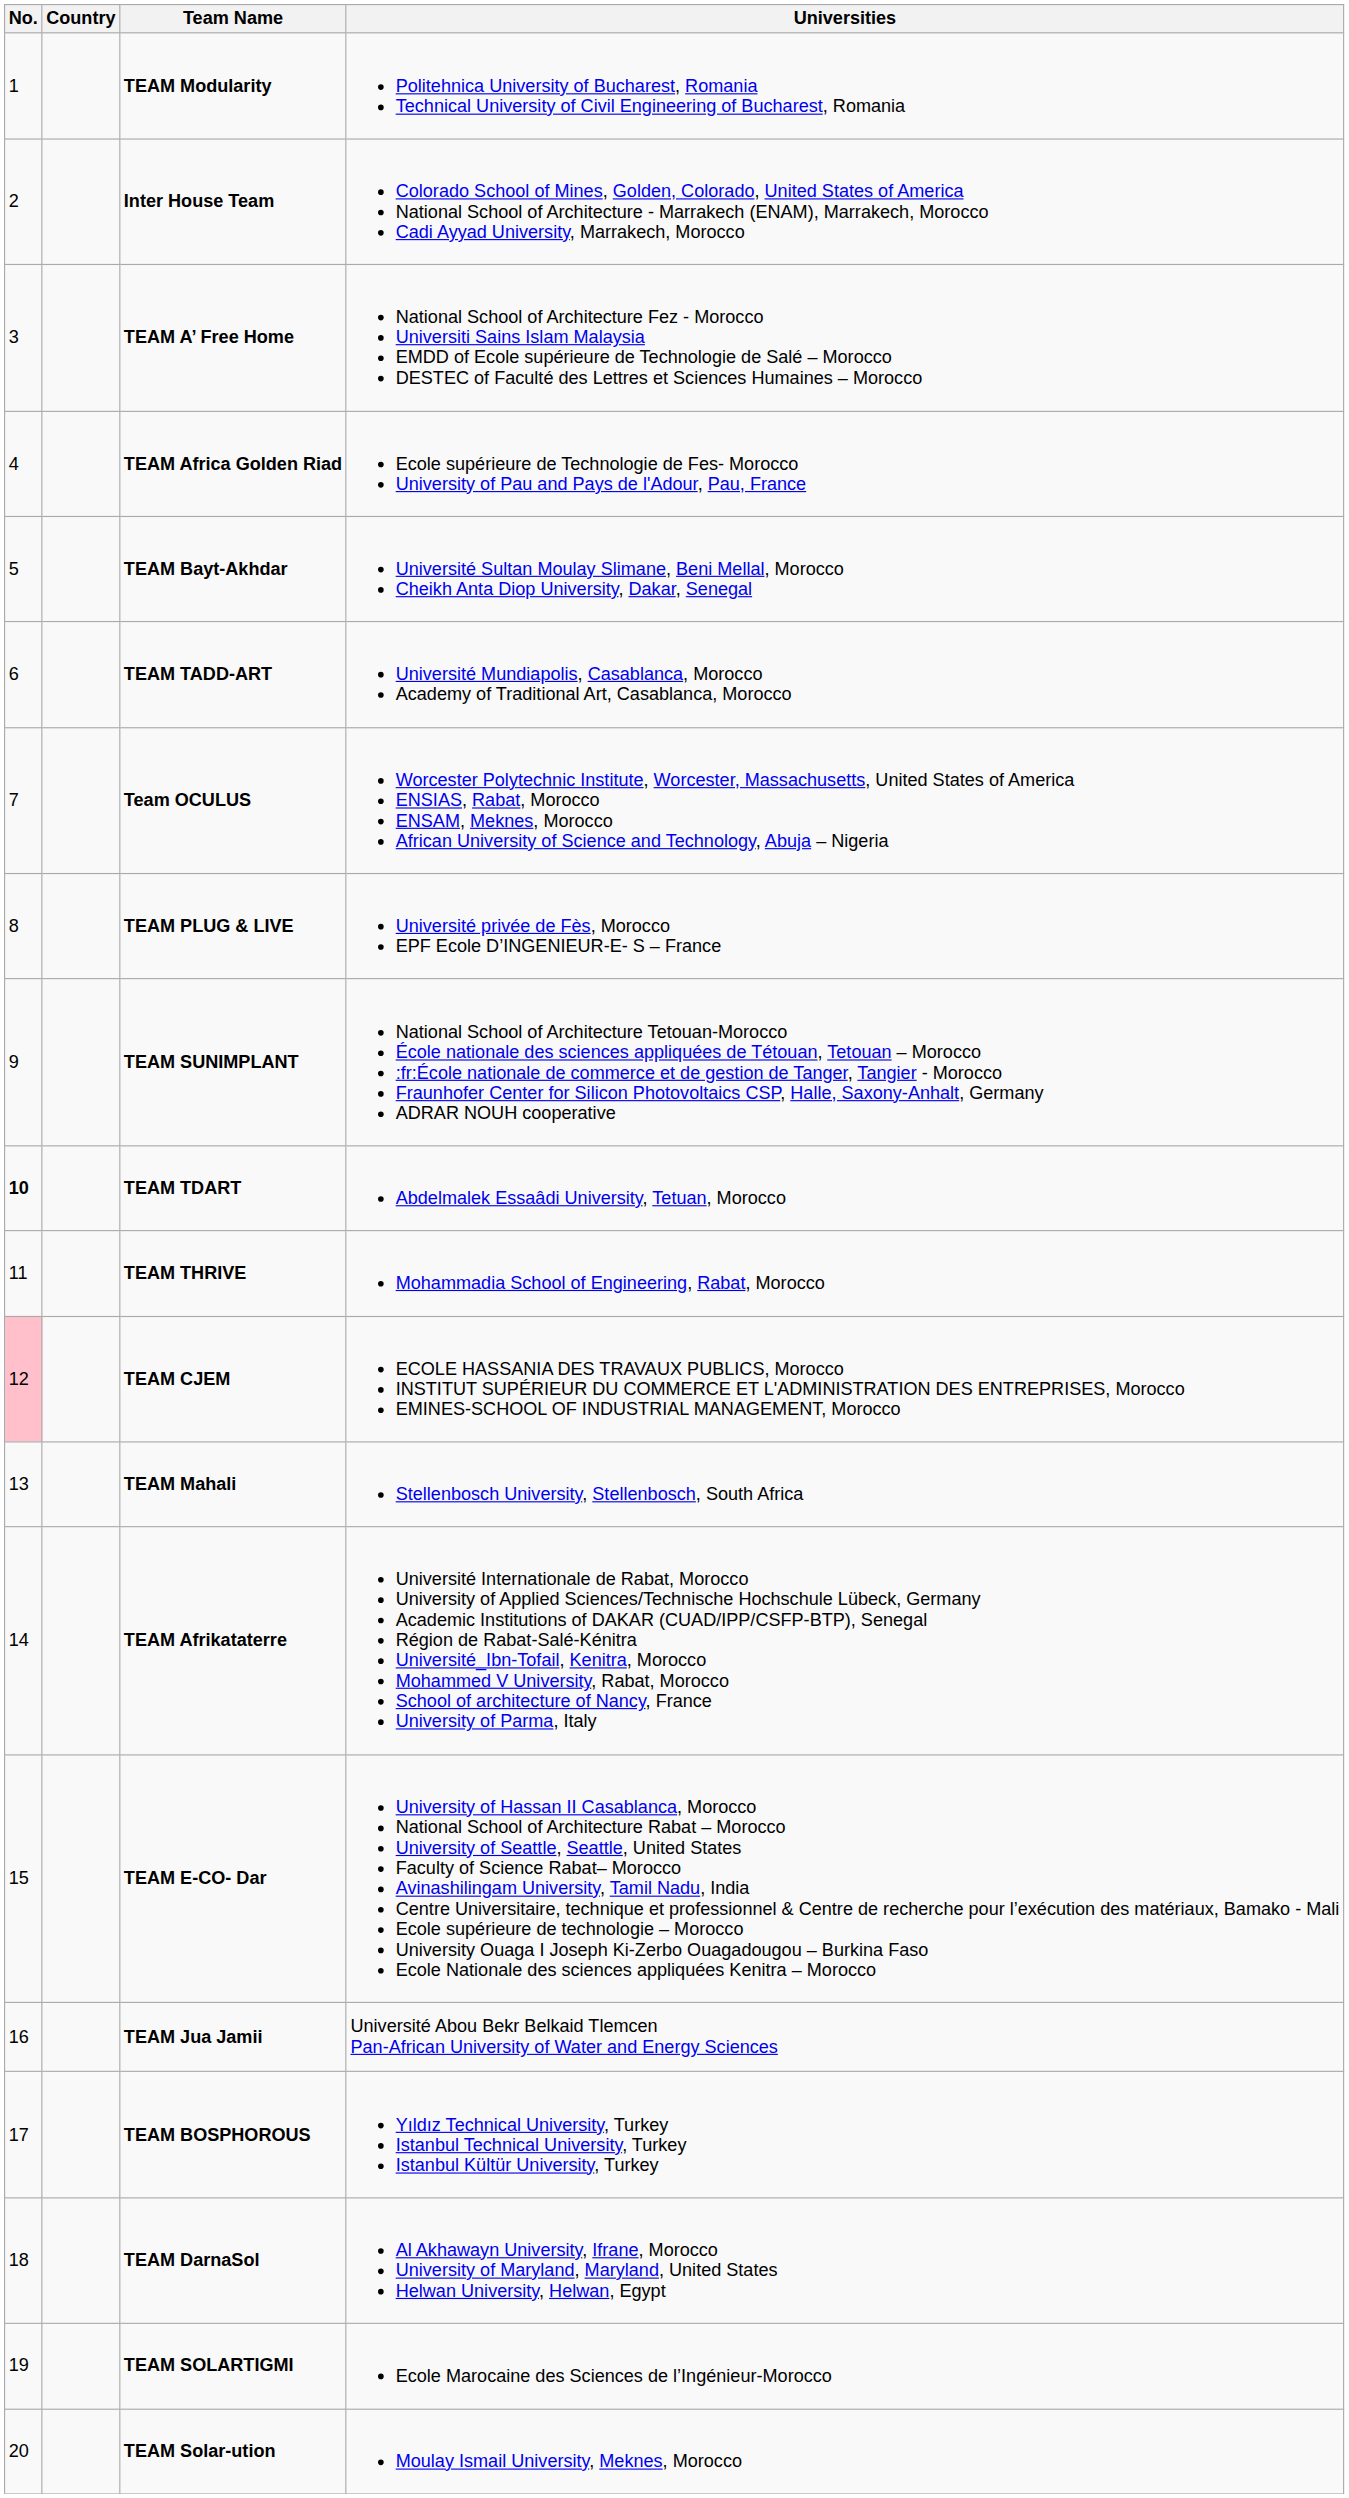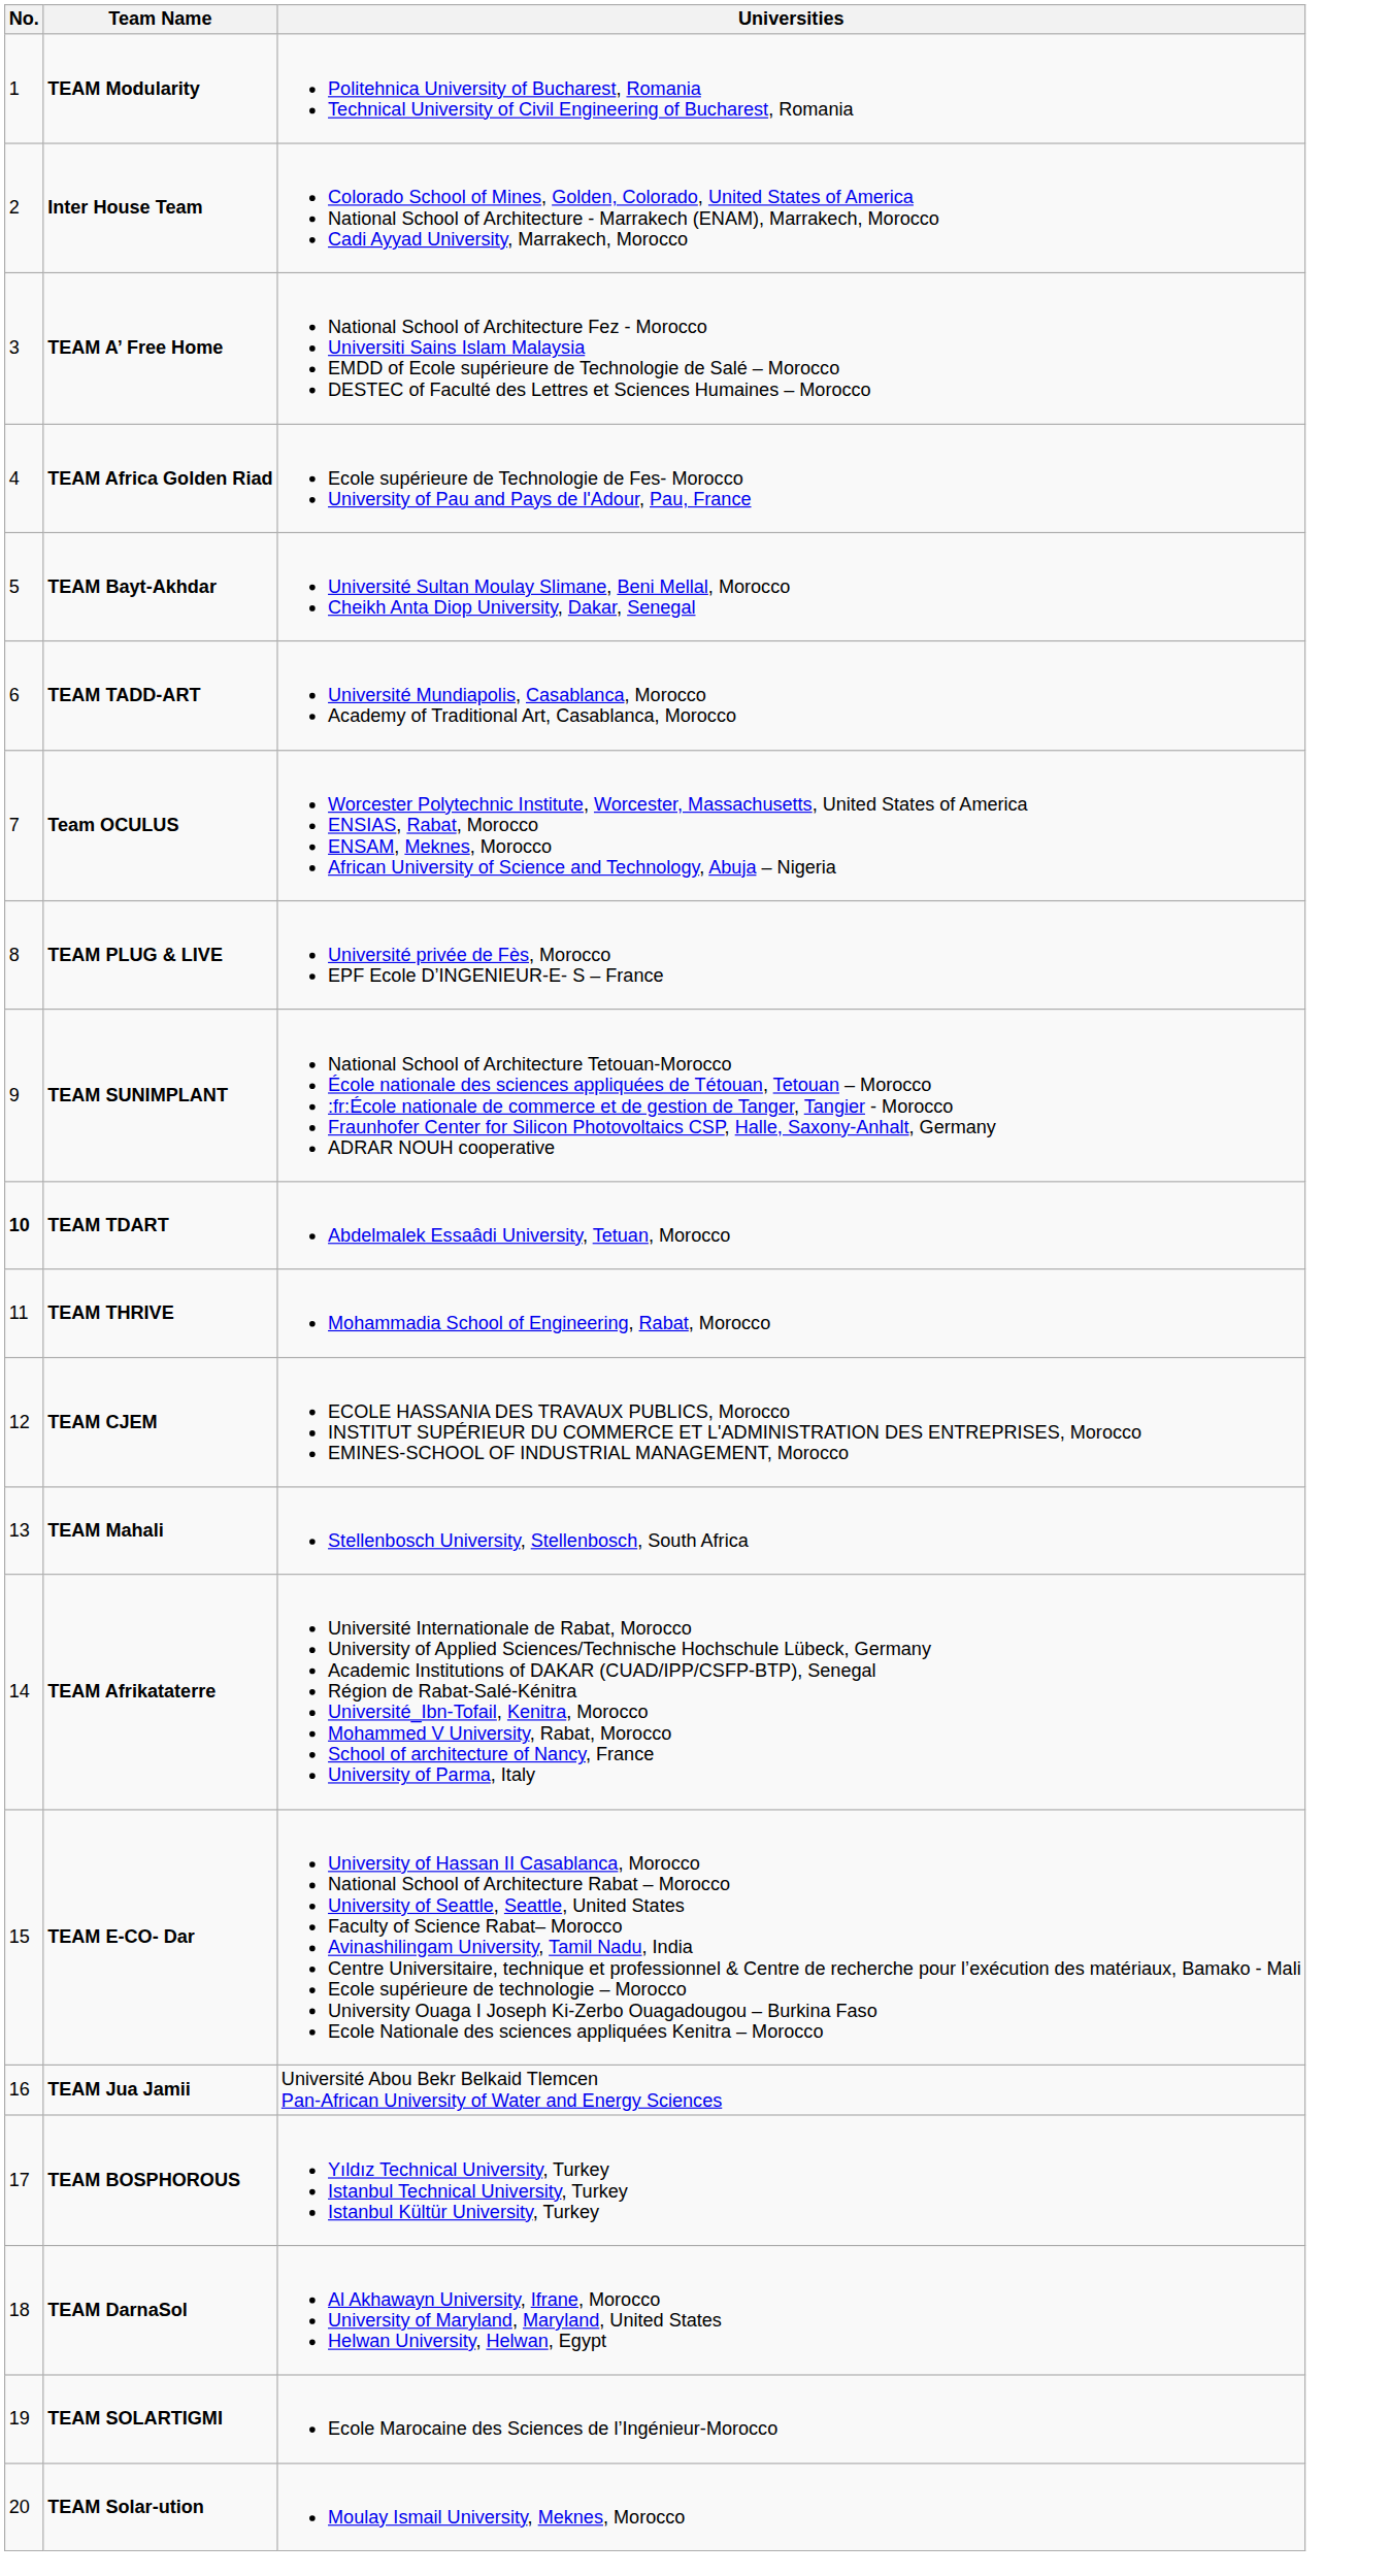 <table class="wikitable sortable">
 <tr>
 <th>No.</th>
-<th>Country</th>
 <th>Team Name</th>
 <th>Universities</th>
 </tr>
 <tr>
 <td>1</td>
-<td></td>
 <td><strong>TEAM Modularity</strong> </td>
 <td><br><ul><li><a href='#'>Politehnica University of Bucharest</a>, <a href='#'>Romania</a></li><li><a href='#'>Technical University of Civil Engineering of Bucharest</a>, Romania</li></ul></td>
 </tr>
 <tr>
 <td>2</td>
-<td><br></td>
 <td><strong>Inter House Team</strong> </td>
 <td><br><ul><li><a href='#'>Colorado School of Mines</a>, <a href='#'>Golden, Colorado</a>, <a href='#'>United States of America</a></li><li>National School of Architecture - Marrakech (ENAM), Marrakech, Morocco</li><li><a href='#'>Cadi Ayyad University</a>, Marrakech, Morocco</li></ul></td>
 </tr>
 <tr>
 <td>3</td>
-<td><br></td>
 <td><strong>TEAM A’ Free Home</strong></td>
 <td><br><ul><li>National School of Architecture Fez - Morocco</li><li><a href='#'>Universiti Sains Islam Malaysia</a></li><li>EMDD of Ecole supérieure de Technologie de Salé – Morocco</li><li>DESTEC of Faculté des Lettres et Sciences Humaines – Morocco</li></ul></td>
 </tr>
 <tr>
 <td>4</td>
-<td><br></td>
 <td><strong>TEAM Africa Golden Riad</strong></td>
 <td><br><ul><li>Ecole supérieure de Technologie de Fes- Morocco</li><li><a href='#'>University of Pau and Pays de l'Adour</a>, <a href='#'>Pau, France</a></li></ul></td>
 </tr>
 <tr>
 <td>5</td>
-<td><br></td>
 <td><strong>TEAM Bayt-Akhdar</strong> </td>
 <td><br><ul><li><a href='#'>Université Sultan Moulay Slimane</a>, <a href='#'>Beni Mellal</a>, Morocco</li><li><a href='#'>Cheikh Anta Diop University</a>, <a href='#'>Dakar</a>, <a href='#'>Senegal</a></li></ul></td>
 </tr>
 <tr>
 <td>6</td>
-<td></td>
 <td><strong>TEAM TADD-ART</strong></td>
 <td><br><ul><li><a href='#'>Université Mundiapolis</a>, <a href='#'>Casablanca</a>, Morocco</li><li>Academy of Traditional Art, Casablanca, Morocco</li></ul></td>
 </tr>
 <tr>
 <td>7</td>
-<td><br><br></td>
 <td><strong>Team OCULUS</strong></td>
 <td><br><ul><li><a href='#'>Worcester Polytechnic Institute</a>, <a href='#'>Worcester, Massachusetts</a>, United States of America</li><li><a href='#'>ENSIAS</a>, <a href='#'>Rabat</a>,  Morocco</li><li><a href='#'>ENSAM</a>, <a href='#'>Meknes</a>, Morocco</li><li><a href='#'>African University of Science and Technology</a>, <a href='#'>Abuja</a> – Nigeria</li></ul></td>
 </tr>
 <tr>
 <td>8</td>
-<td><br></td>
 <td><strong>TEAM PLUG & LIVE</strong></td>
 <td><br><ul><li><a href='#'>Université privée de Fès</a>, Morocco</li><li>EPF Ecole D’INGENIEUR-E- S – France</li></ul></td>
 </tr>
 <tr>
 <td>9</td>
-<td><br></td>
 <td><strong>TEAM SUNIMPLANT</strong></td>
 <td><br><ul><li>National School of Architecture Tetouan-Morocco</li><li><a href='#'>École nationale des sciences appliquées de Tétouan</a>, <a href='#'>Tetouan</a> – Morocco</li><li><a href='#'>:fr:École nationale de commerce et de gestion de Tanger</a>, <a href='#'>Tangier</a> - Morocco</li><li><a href='#'>Fraunhofer Center for Silicon Photovoltaics CSP</a>, <a href='#'>Halle, Saxony-Anhalt</a>, Germany</li><li>ADRAR NOUH cooperative</li></ul></td>
 </tr>
 <tr>
 <td><strong>10</strong></td>
-<td></td>
 <td><strong>TEAM TDART</strong> </td>
 <td><br><ul><li><a href='#'>Abdelmalek Essaâdi University</a>, <a href='#'>Tetuan</a>, Morocco</li></ul></td>
 </tr>
 <tr>
 <td>11</td>
-<td></td>
 <td><strong>TEAM THRIVE</strong> </td>
 <td><br><ul><li><a href='#'>Mohammadia School of Engineering</a>, <a href='#'>Rabat</a>, Morocco</li></ul></td>
 </tr>
 <tr>
-<td style="background: pink;">12</td>
-<td></td>
+<td>12</td>
 <td><strong>TEAM CJEM</strong></td>
 <td><br><ul><li>ECOLE HASSANIA DES TRAVAUX PUBLICS, Morocco</li><li>INSTITUT SUPÉRIEUR DU COMMERCE ET L'ADMINISTRATION DES ENTREPRISES, Morocco</li><li>EMINES-SCHOOL OF INDUSTRIAL MANAGEMENT, Morocco</li></ul></td>
 </tr>
 <tr>
 <td>13</td>
-<td></td>
 <td><strong>TEAM Mahali</strong> </td>
 <td><br><ul><li><a href='#'>Stellenbosch University</a>, <a href='#'>Stellenbosch</a>, South Africa</li></ul></td>
 </tr>
 <tr>
 <td>14</td>
-<td><br><br><br><br></td>
 <td><strong>TEAM Afrikataterre</strong></td>
 <td><br><ul><li>Université Internationale de Rabat, Morocco</li><li>University of Applied Sciences/Technische Hochschule Lübeck, Germany</li><li>Academic Institutions of DAKAR (CUAD/IPP/CSFP-BTP), Senegal</li><li>Région de Rabat-Salé-Kénitra</li><li><a href='#'>Université_Ibn-Tofail</a>, <a href='#'>Kenitra</a>, Morocco</li><li><a href='#'>Mohammed V University</a>, Rabat, Morocco</li><li><a href='#'>School of architecture of Nancy</a>, France</li><li><a href='#'>University of Parma</a>, Italy</li></ul></td>
 </tr>
 <tr>
 <td>15</td>
-<td><br><br><br><br></td>
 <td><strong>TEAM E-CO- Dar</strong></td>
 <td><br><ul><li><a href='#'>University of Hassan II Casablanca</a>,  Morocco</li><li>National School of Architecture Rabat – Morocco</li><li><a href='#'>University of Seattle</a>, <a href='#'>Seattle</a>, United States</li><li>Faculty of Science Rabat– Morocco</li><li><a href='#'>Avinashilingam University</a>, <a href='#'>Tamil Nadu</a>, India</li><li>Centre Universitaire, technique et professionnel & Centre de recherche pour l’exécution des matériaux, Bamako - Mali</li><li>Ecole supérieure de technologie – Morocco</li><li>University Ouaga I Joseph Ki-Zerbo Ouagadougou – Burkina Faso</li><li>Ecole Nationale des sciences appliquées Kenitra – Morocco</li></ul></td>
 </tr>
 <tr>
 <td>16</td>
-<td><br><br><br></td>
 <td><strong>TEAM Jua Jamii</strong> </td>
 <td>Université Abou Bekr Belkaid Tlemcen<br><a href='#'>Pan-African University of Water and Energy Sciences</a></td>
 </tr>
 <tr>
 <td>17</td>
-<td></td>
 <td><strong>TEAM BOSPHOROUS</strong></td>
 <td><br><ul><li><a href='#'>Yıldız Technical University</a>, Turkey</li><li><a href='#'>Istanbul Technical University</a>, Turkey</li><li><a href='#'>Istanbul Kültür University</a>, Turkey</li></ul></td>
 </tr>
 <tr>
 <td>18</td>
-<td><br><br></td>
 <td><strong>TEAM DarnaSol</strong> </td>
 <td><br><ul><li><a href='#'>Al Akhawayn University</a>, <a href='#'>Ifrane</a>, Morocco</li><li><a href='#'>University of Maryland</a>, <a href='#'>Maryland</a>, United States</li><li><a href='#'>Helwan University</a>, <a href='#'>Helwan</a>, Egypt</li></ul></td>
 </tr>
 <tr>
 <td>19</td>
-<td></td>
 <td><strong>TEAM SOLARTIGMI</strong></td>
 <td><br><ul><li>Ecole Marocaine des Sciences de l’Ingénieur-Morocco</li></ul></td>
 </tr>
 <tr>
 <td>20</td>
-<td></td>
 <td><strong>TEAM Solar-ution</strong></td>
 <td><br><ul><li><a href='#'>Moulay Ismail University</a>, <a href='#'>Meknes</a>, Morocco</li></ul></td>
 </tr>
 </table>
